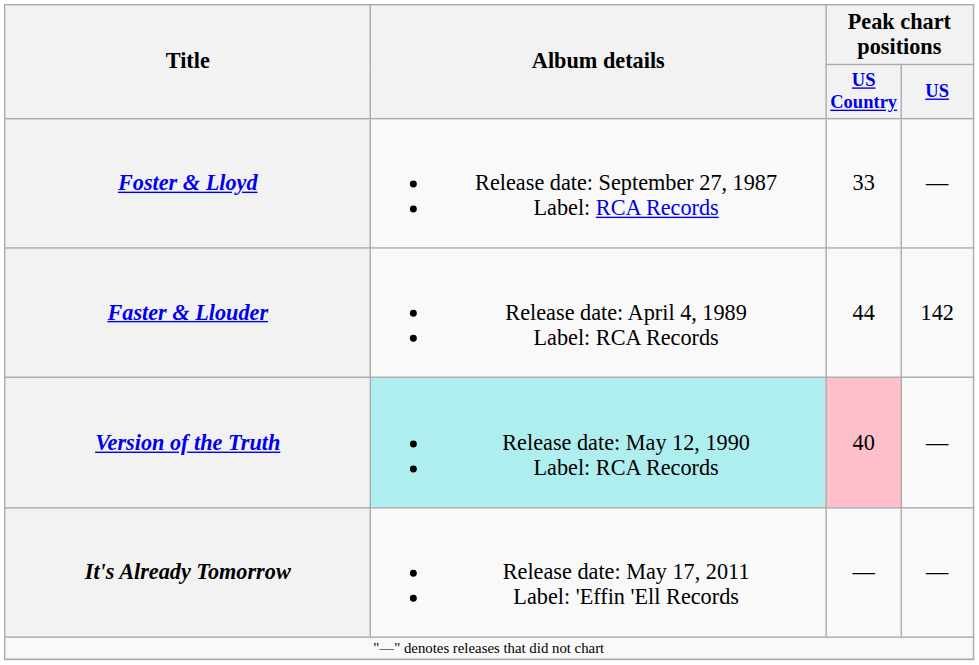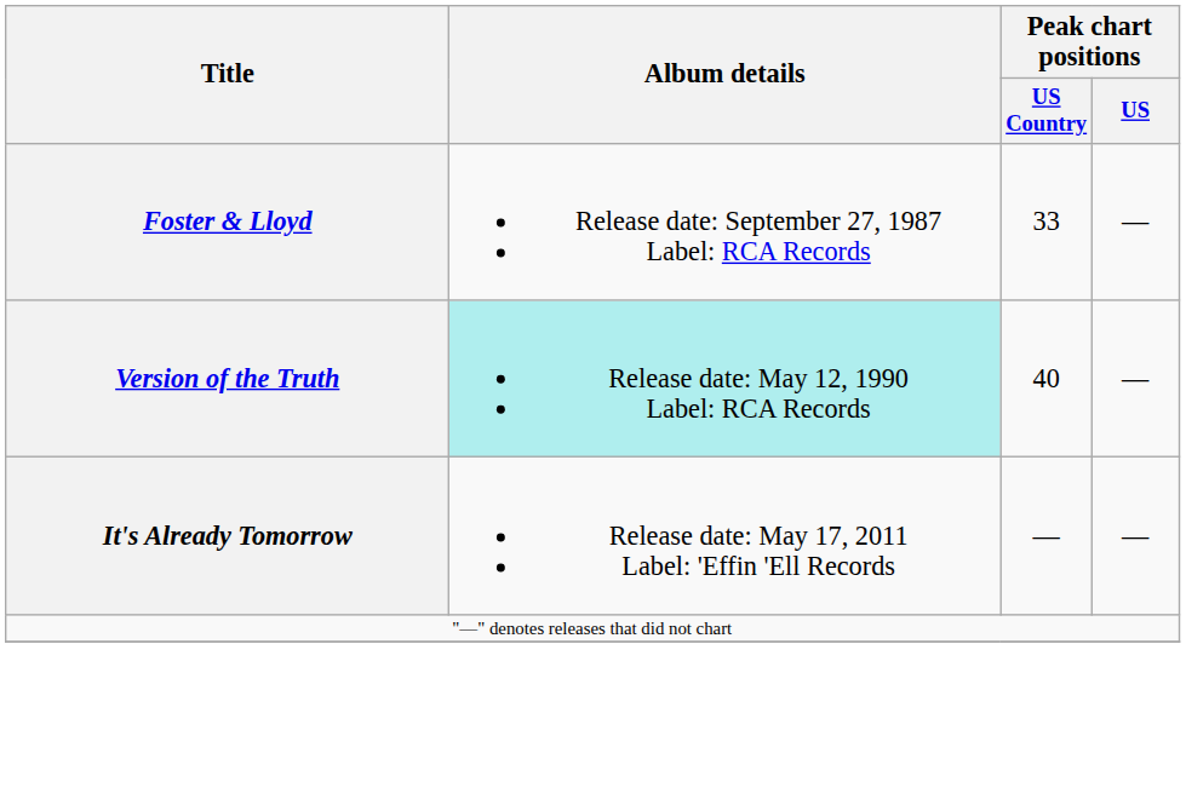 <table class="wikitable plainrowheaders" style="text-align:center;">
 <tr>
 <th rowspan="2" style="width:16em;">Title</th>
 <th rowspan="2" style="width:20em;">Album details</th>
 <th colspan="2">Peak chart<br>positions</th>
 </tr>
 <tr style="font-size:smaller;">
 <th width="45"><a href='#'>US Country</a></th>
 <th width="45"><a href='#'>US</a></th>
 </tr>
 <tr>
 <th scope="row"><em><a href='#'>Foster & Lloyd</a></em></th>
 <td><br><ul><li>Release date: September 27, 1987</li><li>Label: <a href='#'>RCA Records</a></li></ul></td>
 <td>33</td>
 <td>—</td>
 </tr>
 <tr>
-<th scope="row"><em><a href='#'>Faster & Llouder</a></em></th>
-<td><br><ul><li>Release date: April 4, 1989</li><li>Label: RCA Records</li></ul></td>
-<td>44</td>
-<td>142</td>
-</tr>
-<tr>
 <th scope="row"><em><a href='#'>Version of the Truth</a></em></th>
 <td style="background: paleturquoise;"><br><ul><li>Release date: May 12, 1990</li><li>Label: RCA Records</li></ul></td>
-<td style="background: pink;">40</td>
+<td>40</td>
 <td>—</td>
 </tr>
 <tr>
 <th scope="row"><em>It's Already Tomorrow</em></th>
 <td><br><ul><li>Release date: May 17, 2011</li><li>Label: 'Effin 'Ell Records</li></ul></td>
 <td>—</td>
 <td>—</td>
 </tr>
 <tr>
 <td colspan="4" style="font-size:8pt">"—" denotes releases that did not chart</td>
 </tr>
 <tr>
 </tr>
 </table>
